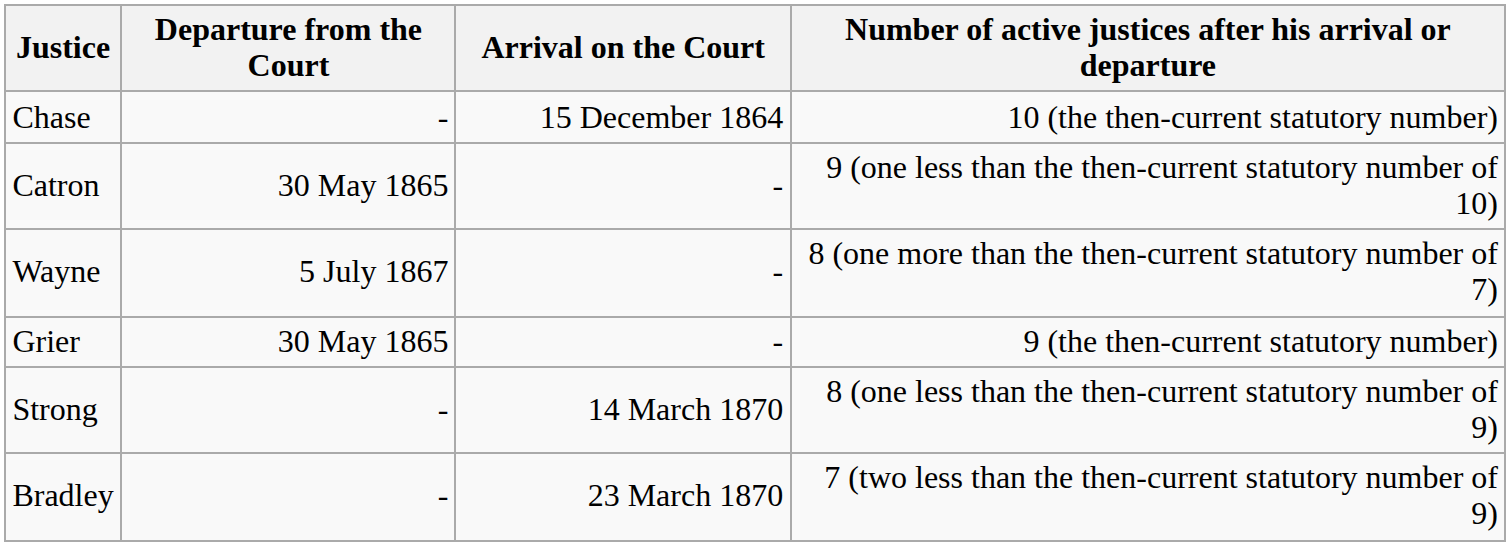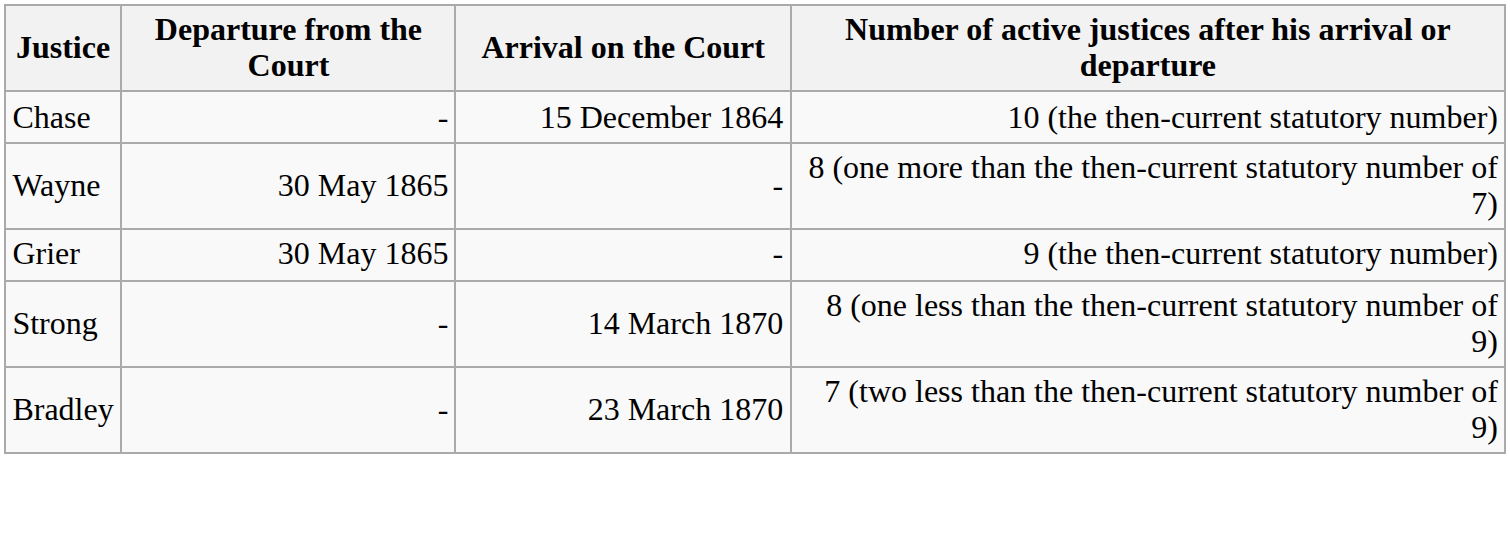 <table class="wikitable sortable">
 <tr>
 <th scope="col" style="width: 50px;">Justice</th>
 <th scope="col" style="width: 160px;">Departure from the Court</th>
 <th scope="col" style="width: 160px;">Arrival on the Court</th>
 <th scope="col" style="width: 350px;">Number of active justices after his arrival or departure</th>
 </tr>
 <tr>
 <td>Chase</td>
 <td align="right">-</td>
 <td align="right">15 December 1864</td>
 <td align="right">10 (the then-current statutory number)</td>
 </tr>
 <tr>
-<td>Catron</td>
+<td>Wayne</td>
 <td align="right">30 May 1865</td>
-<td align="right">-</td>
-<td align="right">9 (one less than the then-current statutory number of 10)</td>
-</tr>
-<tr>
-<td>Wayne</td>
-<td align="right">5 July 1867</td>
 <td align="right">-</td>
 <td align="right">8 (one more than the then-current statutory number of 7)</td>
 </tr>
 <tr>
 <td>Grier</td>
 <td align="right">30 May 1865</td>
 <td align="right">-</td>
 <td align="right">9 (the then-current statutory number)</td>
 </tr>
 <tr>
 <td>Strong</td>
 <td align="right">-</td>
 <td align="right">14 March 1870</td>
 <td align="right">8 (one less than the then-current statutory number of 9)</td>
 </tr>
 <tr>
 <td>Bradley</td>
 <td align="right">-</td>
 <td align="right">23 March 1870</td>
 <td align="right">7 (two less than the then-current statutory number of 9)</td>
 </tr>
 <tr>
 </tr>
 </table>
